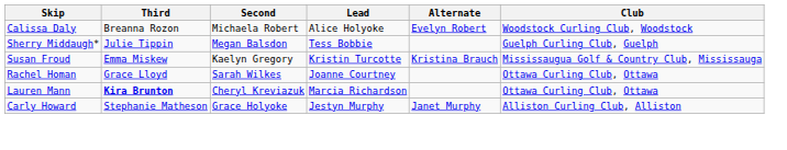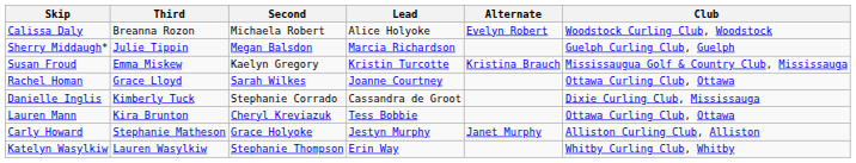 <table class="wikitable">
 <tr>
 <th scope="col">Skip</th>
 <th scope="col">Third</th>
 <th scope="col">Second</th>
 <th scope="col">Lead</th>
 <th scope="col">Alternate</th>
 <th scope="col">Club</th>
 </tr>
 <tr>
 <td><a href='#'>Calissa Daly</a></td>
 <td>Breanna Rozon</td>
 <td>Michaela Robert</td>
 <td>Alice Holyoke</td>
 <td><a href='#'>Evelyn Robert</a></td>
 <td><a href='#'>Woodstock Curling Club</a>, <a href='#'>Woodstock</a></td>
 </tr>
 <tr>
 <td><a href='#'>Sherry Middaugh</a>*</td>
 <td><a href='#'>Julie Tippin</a></td>
 <td><a href='#'>Megan Balsdon</a></td>
-<td><a href='#'>Tess Bobbie</a></td>
+<td><a href='#'>Marcia Richardson</a></td>
 <td></td>
 <td><a href='#'>Guelph Curling Club</a>, <a href='#'>Guelph</a></td>
 </tr>
 <tr>
 <td><a href='#'>Susan Froud</a></td>
 <td><a href='#'>Emma Miskew</a></td>
 <td>Kaelyn Gregory</td>
 <td><a href='#'>Kristin Turcotte</a></td>
 <td><a href='#'>Kristina Brauch</a></td>
 <td><a href='#'>Mississaugua Golf & Country Club</a>, <a href='#'>Mississauga</a></td>
 </tr>
 <tr>
 <td><a href='#'>Rachel Homan</a></td>
 <td><a href='#'>Grace Lloyd</a></td>
 <td><a href='#'>Sarah Wilkes</a></td>
 <td><a href='#'>Joanne Courtney</a></td>
 <td></td>
 <td><a href='#'>Ottawa Curling Club</a>, <a href='#'>Ottawa</a></td>
 </tr>
 <tr>
+<td><a href='#'>Danielle Inglis</a></td>
+<td><a href='#'>Kimberly Tuck</a></td>
+<td>Stephanie Corrado</td>
+<td>Cassandra de Groot</td>
+<td></td>
+<td><a href='#'>Dixie Curling Club</a>, <a href='#'>Mississauga</a></td>
+</tr>
+<tr>
 <td><a href='#'>Lauren Mann</a></td>
-<td><strong><a href='#'>Kira Brunton</a></strong></td>
+<td><a href='#'>Kira Brunton</a></td>
 <td><a href='#'>Cheryl Kreviazuk</a></td>
-<td><a href='#'>Marcia Richardson</a></td>
+<td><a href='#'>Tess Bobbie</a></td>
 <td></td>
 <td><a href='#'>Ottawa Curling Club</a>, <a href='#'>Ottawa</a></td>
 </tr>
 <tr>
 <td><a href='#'>Carly Howard</a></td>
 <td><a href='#'>Stephanie Matheson</a></td>
 <td><a href='#'>Grace Holyoke</a></td>
 <td><a href='#'>Jestyn Murphy</a></td>
 <td><a href='#'>Janet Murphy</a></td>
 <td><a href='#'>Alliston Curling Club</a>, <a href='#'>Alliston</a></td>
 </tr>
+<tr>
+<td><a href='#'>Katelyn Wasylkiw</a></td>
+<td><a href='#'>Lauren Wasylkiw</a></td>
+<td><a href='#'>Stephanie Thompson</a></td>
+<td><a href='#'>Erin Way</a></td>
+<td></td>
+<td><a href='#'>Whitby Curling Club</a>, <a href='#'>Whitby</a></td>
+</tr>
 </table>
